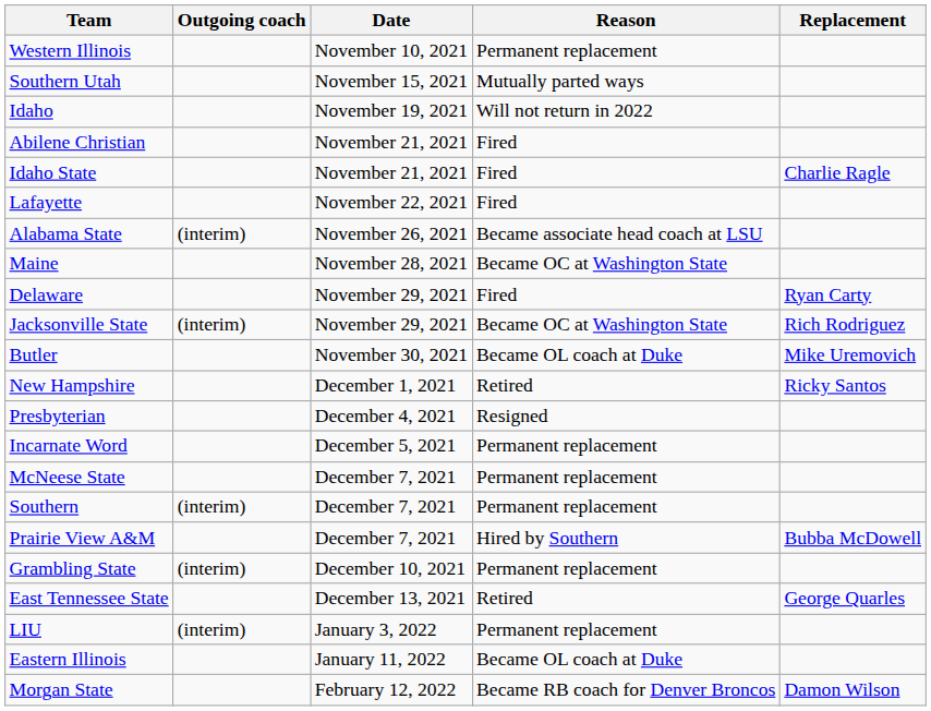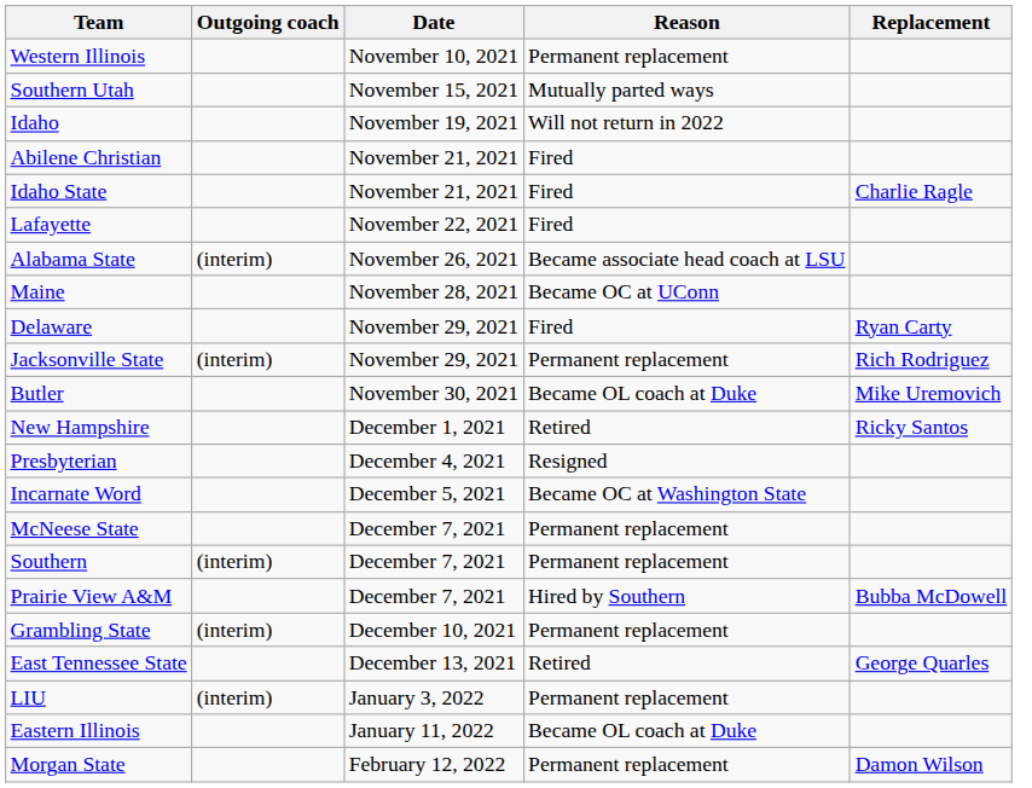 <table class="wikitable sortable">
 <tr>
 <th>Team</th>
 <th>Outgoing coach</th>
 <th>Date</th>
 <th>Reason</th>
 <th>Replacement</th>
 </tr>
 <tr>
 <td><a href='#'>Western Illinois</a></td>
 <td></td>
 <td>November 10, 2021</td>
 <td>Permanent replacement</td>
 <td></td>
 </tr>
 <tr>
 <td><a href='#'>Southern Utah</a></td>
 <td></td>
 <td>November 15, 2021</td>
 <td>Mutually parted ways</td>
 <td></td>
 </tr>
 <tr>
 <td><a href='#'>Idaho</a></td>
 <td></td>
 <td>November 19, 2021</td>
 <td>Will not return in 2022</td>
 <td></td>
 </tr>
 <tr>
 <td><a href='#'>Abilene Christian</a></td>
 <td></td>
 <td>November 21, 2021</td>
 <td>Fired</td>
 <td></td>
 </tr>
 <tr>
 <td><a href='#'>Idaho State</a></td>
 <td></td>
 <td>November 21, 2021</td>
 <td>Fired</td>
 <td><a href='#'>Charlie Ragle</a></td>
 </tr>
 <tr>
 <td><a href='#'>Lafayette</a></td>
 <td></td>
 <td>November 22, 2021</td>
 <td>Fired</td>
 <td></td>
 </tr>
 <tr>
 <td><a href='#'>Alabama State</a></td>
 <td> (interim)</td>
 <td>November 26, 2021</td>
 <td>Became associate head coach at <a href='#'>LSU</a></td>
 <td></td>
 </tr>
 <tr>
 <td><a href='#'>Maine</a></td>
 <td></td>
 <td>November 28, 2021</td>
-<td>Became OC at <a href='#'>Washington State</a></td>
+<td>Became OC at <a href='#'>UConn</a></td>
 <td></td>
 </tr>
 <tr>
 <td><a href='#'>Delaware</a></td>
 <td></td>
 <td>November 29, 2021</td>
 <td>Fired</td>
 <td><a href='#'>Ryan Carty</a></td>
 </tr>
 <tr>
 <td><a href='#'>Jacksonville State</a></td>
 <td> (interim)</td>
 <td>November 29, 2021</td>
-<td>Became OC at <a href='#'>Washington State</a></td>
+<td>Permanent replacement</td>
 <td><a href='#'>Rich Rodriguez</a></td>
 </tr>
 <tr>
 <td><a href='#'>Butler</a></td>
 <td></td>
 <td>November 30, 2021</td>
 <td>Became OL coach at <a href='#'>Duke</a></td>
 <td><a href='#'>Mike Uremovich</a></td>
 </tr>
 <tr>
 <td><a href='#'>New Hampshire</a></td>
 <td></td>
 <td>December 1, 2021</td>
 <td>Retired</td>
 <td><a href='#'>Ricky Santos</a></td>
 </tr>
 <tr>
 <td><a href='#'>Presbyterian</a></td>
 <td></td>
 <td>December 4, 2021</td>
 <td>Resigned</td>
 <td></td>
 </tr>
 <tr>
 <td><a href='#'>Incarnate Word</a></td>
 <td></td>
 <td>December 5, 2021</td>
-<td>Permanent replacement</td>
+<td>Became OC at <a href='#'>Washington State</a></td>
 <td></td>
 </tr>
 <tr>
 <td><a href='#'>McNeese State</a></td>
 <td></td>
 <td>December 7, 2021</td>
 <td>Permanent replacement</td>
 <td></td>
 </tr>
 <tr>
 <td><a href='#'>Southern</a></td>
 <td> (interim)</td>
 <td>December 7, 2021</td>
 <td>Permanent replacement</td>
 <td></td>
 </tr>
 <tr>
 <td><a href='#'>Prairie View A&M</a></td>
 <td></td>
 <td>December 7, 2021</td>
 <td>Hired by <a href='#'>Southern</a></td>
 <td><a href='#'>Bubba McDowell</a></td>
 </tr>
 <tr>
 <td><a href='#'>Grambling State</a></td>
 <td> (interim)</td>
 <td>December 10, 2021</td>
 <td>Permanent replacement</td>
 <td></td>
 </tr>
 <tr>
 <td><a href='#'>East Tennessee State</a></td>
 <td></td>
 <td>December 13, 2021</td>
 <td>Retired</td>
 <td><a href='#'>George Quarles</a></td>
 </tr>
 <tr>
 <td><a href='#'>LIU</a></td>
 <td> (interim)</td>
 <td>January 3, 2022</td>
 <td>Permanent replacement</td>
 <td></td>
 </tr>
 <tr>
 <td><a href='#'>Eastern Illinois</a></td>
 <td></td>
 <td>January 11, 2022</td>
 <td>Became OL coach at <a href='#'>Duke</a></td>
 <td></td>
 </tr>
 <tr>
 <td><a href='#'>Morgan State</a></td>
 <td></td>
 <td>February 12, 2022</td>
-<td>Became RB coach for <a href='#'>Denver Broncos</a></td>
+<td>Permanent replacement</td>
 <td><a href='#'>Damon Wilson</a></td>
 </tr>
 </table>
